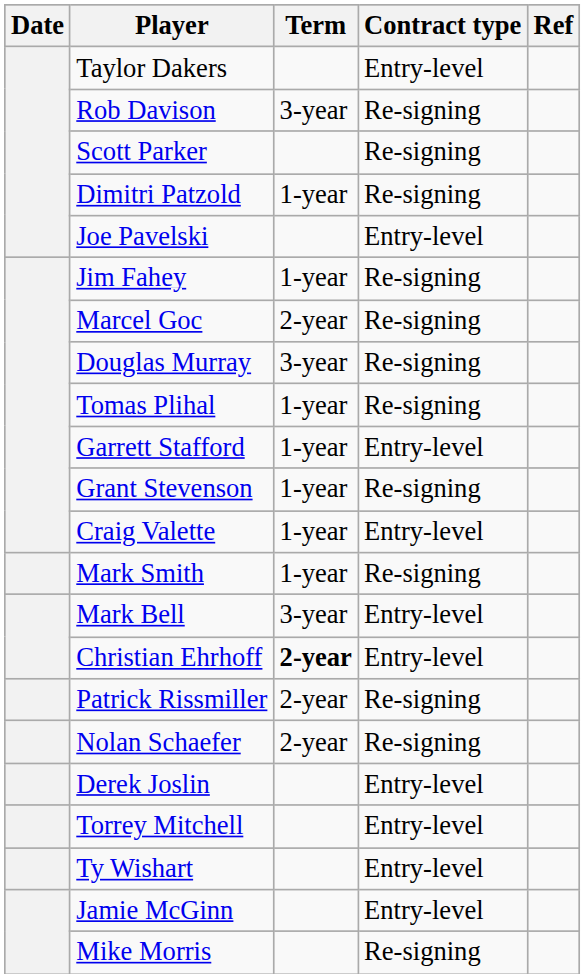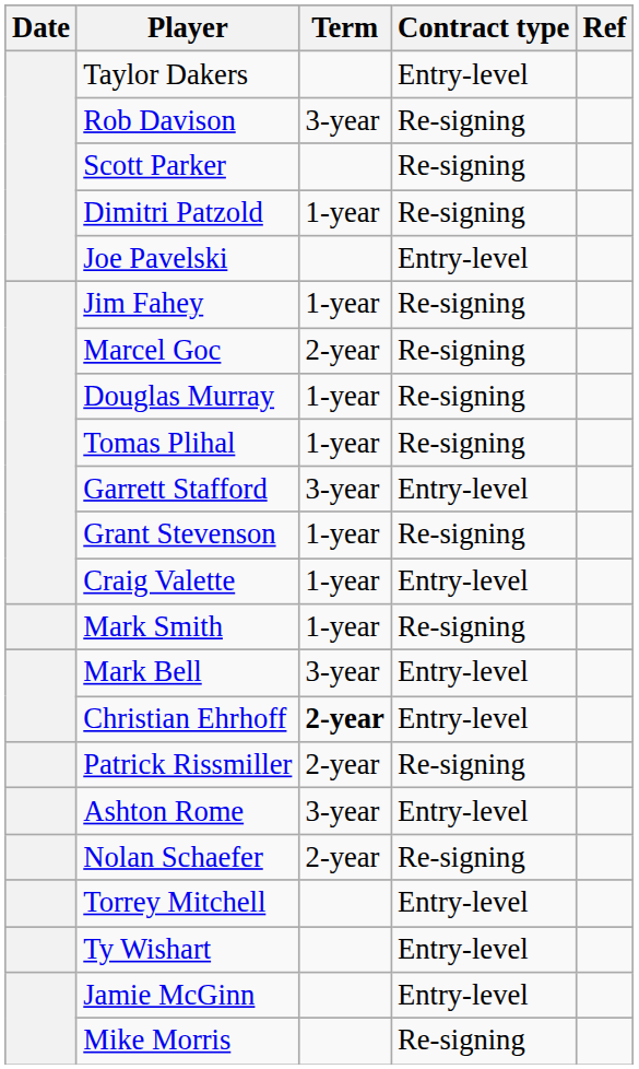 <table class="wikitable plainrowheaders">
 <tr style="background:#ddd; text-align:center;">
 <th>Date</th>
 <th>Player</th>
 <th>Term</th>
 <th>Contract type</th>
 <th>Ref</th>
 </tr>
 <tr>
 <th scope="row" rowspan=5></th>
 <td>Taylor Dakers</td>
 <td></td>
 <td>Entry-level</td>
 <td></td>
 </tr>
 <tr>
 <td><a href='#'>Rob Davison</a></td>
 <td>3-year</td>
 <td>Re-signing</td>
 <td></td>
 </tr>
 <tr>
 <td><a href='#'>Scott Parker</a></td>
 <td></td>
 <td>Re-signing</td>
 <td></td>
 </tr>
 <tr>
 <td><a href='#'>Dimitri Patzold</a></td>
 <td>1-year</td>
 <td>Re-signing</td>
 <td></td>
 </tr>
 <tr>
 <td><a href='#'>Joe Pavelski</a></td>
 <td></td>
 <td>Entry-level</td>
 <td></td>
 </tr>
 <tr>
 <th scope="row" rowspan=7></th>
 <td><a href='#'>Jim Fahey</a></td>
 <td>1-year</td>
 <td>Re-signing</td>
 <td></td>
 </tr>
 <tr>
 <td><a href='#'>Marcel Goc</a></td>
 <td>2-year</td>
 <td>Re-signing</td>
 <td></td>
 </tr>
 <tr>
 <td><a href='#'>Douglas Murray</a></td>
-<td>3-year</td>
+<td>1-year</td>
 <td>Re-signing</td>
 <td></td>
 </tr>
 <tr>
 <td><a href='#'>Tomas Plihal</a></td>
 <td>1-year</td>
 <td>Re-signing</td>
 <td></td>
 </tr>
 <tr>
 <td><a href='#'>Garrett Stafford</a></td>
-<td>1-year</td>
+<td>3-year</td>
 <td>Entry-level</td>
 <td></td>
 </tr>
 <tr>
 <td><a href='#'>Grant Stevenson</a></td>
 <td>1-year</td>
 <td>Re-signing</td>
 <td></td>
 </tr>
 <tr>
 <td><a href='#'>Craig Valette</a></td>
 <td>1-year</td>
 <td>Entry-level</td>
 <td></td>
 </tr>
 <tr>
 <th scope="row"></th>
 <td><a href='#'>Mark Smith</a></td>
 <td>1-year</td>
 <td>Re-signing</td>
 <td></td>
 </tr>
 <tr>
 <th scope="row" rowspan=2></th>
 <td><a href='#'>Mark Bell</a></td>
 <td>3-year</td>
 <td>Entry-level</td>
 <td></td>
 </tr>
 <tr>
 <td><a href='#'>Christian Ehrhoff</a></td>
 <td><strong>2-year</strong></td>
 <td>Entry-level</td>
 <td></td>
 </tr>
 <tr>
 <th scope="row"></th>
 <td><a href='#'>Patrick Rissmiller</a></td>
 <td>2-year</td>
 <td>Re-signing</td>
 <td></td>
 </tr>
 <tr>
 <th scope="row"></th>
-<td><a href='#'>Nolan Schaefer</a></td>
-<td>2-year</td>
-<td>Re-signing</td>
+<td><a href='#'>Ashton Rome</a></td>
+<td>3-year</td>
+<td>Entry-level</td>
 <td></td>
 </tr>
 <tr>
 <th scope="row"></th>
-<td><a href='#'>Derek Joslin</a></td>
-<td></td>
-<td>Entry-level</td>
+<td><a href='#'>Nolan Schaefer</a></td>
+<td>2-year</td>
+<td>Re-signing</td>
 <td></td>
 </tr>
 <tr>
 <th scope="row"></th>
 <td><a href='#'>Torrey Mitchell</a></td>
 <td></td>
 <td>Entry-level</td>
 <td></td>
 </tr>
 <tr>
 <th scope="row"></th>
 <td><a href='#'>Ty Wishart</a></td>
 <td></td>
 <td>Entry-level</td>
 <td></td>
 </tr>
 <tr>
 <th scope="row" rowspan=2></th>
 <td><a href='#'>Jamie McGinn</a></td>
 <td></td>
 <td>Entry-level</td>
 <td></td>
 </tr>
 <tr>
 <td><a href='#'>Mike Morris</a></td>
 <td></td>
 <td>Re-signing</td>
 <td></td>
 </tr>
 </table>
